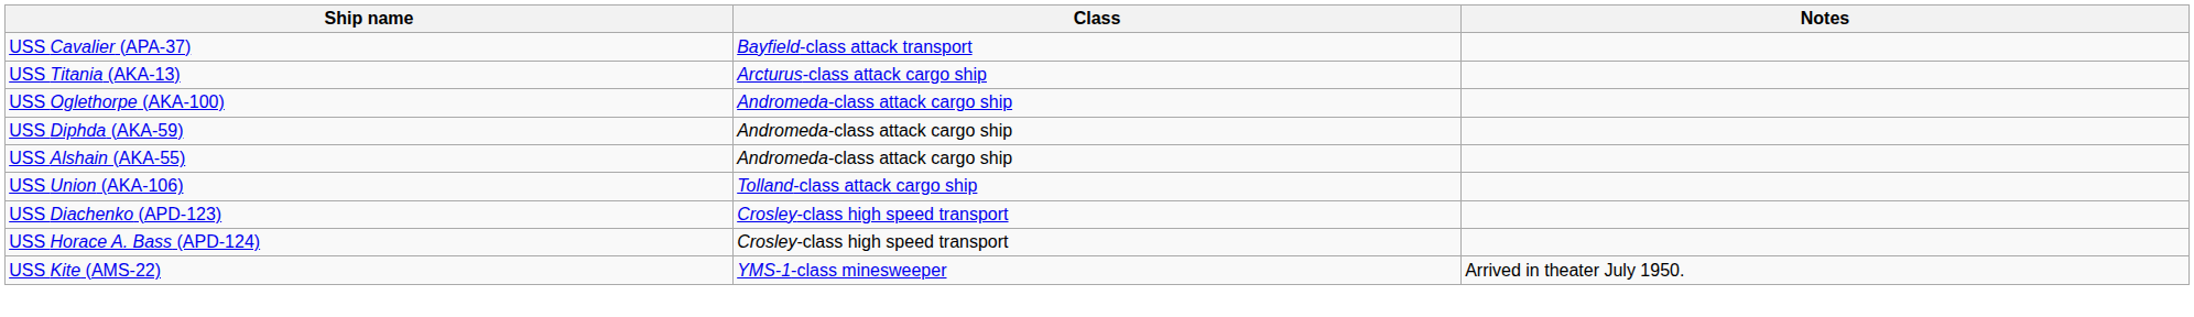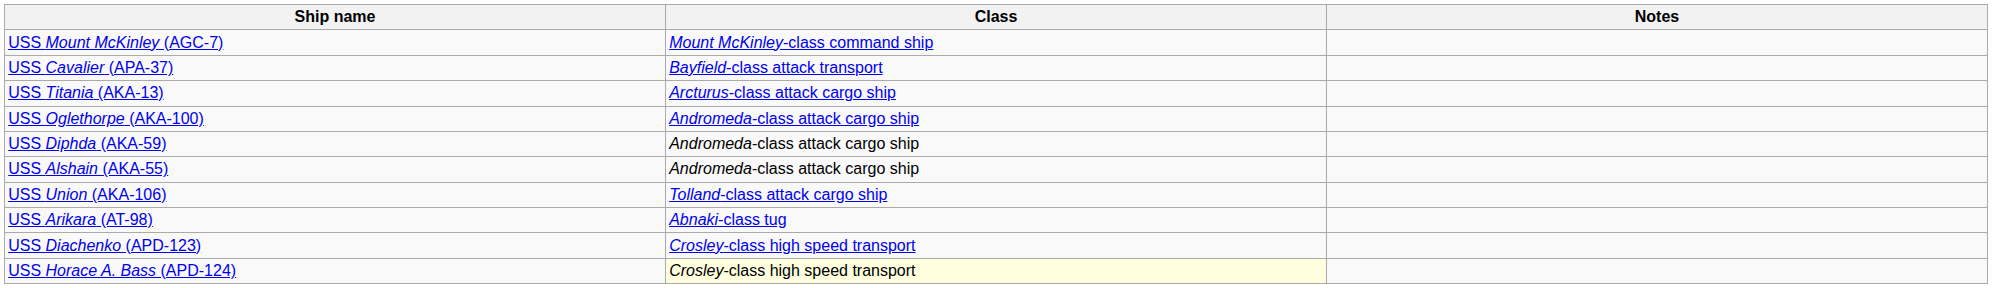 <table class="wikitable" width=100%>
 <tr valign="top"|- valign="top">
 <th width=33%; align= center>Ship name</th>
 <th width=33%; align= center>Class</th>
 <th width=33%; align= center>Notes</th>
+</tr>
+<tr valign="top">
+<td> <a href='#'>USS <em>Mount McKinley</em> (AGC-7)</a></td>
+<td><a href='#'><em>Mount McKinley</em>-class command ship</a></td>
+<td></td>
 </tr>
 <tr>
 <td> <a href='#'>USS <em>Cavalier</em> (APA-37)</a></td>
 <td><a href='#'><em>Bayfield</em>-class attack transport</a></td>
 <td></td>
 </tr>
 <tr>
 <td> <a href='#'>USS <em>Titania</em> (AKA-13)</a></td>
 <td><a href='#'><em>Arcturus</em>-class attack cargo ship</a></td>
 <td></td>
 </tr>
 <tr>
 <td> <a href='#'>USS <em>Oglethorpe</em> (AKA-100)</a></td>
 <td><a href='#'><em>Andromeda</em>-class attack cargo ship</a></td>
 <td></td>
 </tr>
 <tr>
 <td> <a href='#'>USS <em>Diphda</em> (AKA-59)</a></td>
 <td><em>Andromeda</em>-class attack cargo ship</td>
 <td></td>
 </tr>
 <tr>
 <td> <a href='#'>USS <em>Alshain</em> (AKA-55)</a></td>
 <td><em>Andromeda</em>-class attack cargo ship</td>
 <td></td>
 </tr>
 <tr>
 <td> <a href='#'>USS <em>Union</em> (AKA-106)</a></td>
 <td><a href='#'><em>Tolland</em>-class attack cargo ship</a></td>
 <td></td>
 </tr>
 <tr>
+<td> <a href='#'>USS <em>Arikara</em> (AT-98)</a></td>
+<td><a href='#'><em>Abnaki</em>-class tug</a></td>
+<td></td>
+</tr>
+<tr>
 <td> <a href='#'>USS <em>Diachenko</em> (APD-123)</a></td>
 <td><a href='#'><em>Crosley</em>-class high speed transport</a></td>
 <td></td>
 </tr>
 <tr>
 <td> <a href='#'>USS <em>Horace A. Bass</em> (APD-124)</a></td>
-<td><em>Crosley</em>-class high speed transport</td>
+<td style="background: lightyellow;"><em>Crosley</em>-class high speed transport</td>
 <td></td>
 </tr>
-<tr>
-<td> <a href='#'>USS <em>Kite</em> (AMS-22)</a></td>
-<td><a href='#'><em>YMS-1</em>-class minesweeper</a></td>
-<td>Arrived in theater July 1950.</td>
-</tr>
 </table>
